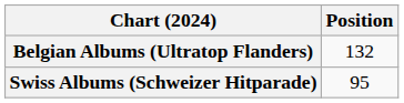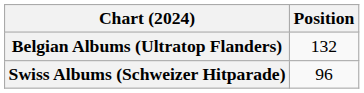 <table class="wikitable sortable plainrowheaders" style="text-align:center">
 <tr>
 <th scope="col">Chart (2024)</th>
 <th scope="col">Position</th>
 </tr>
 <tr>
 <th scope="row">Belgian Albums (Ultratop Flanders)</th>
 <td>132</td>
 </tr>
 <tr>
 <th scope="row">Swiss Albums (Schweizer Hitparade)</th>
-<td>95</td>
+<td>96</td>
 </tr>
 </table>
